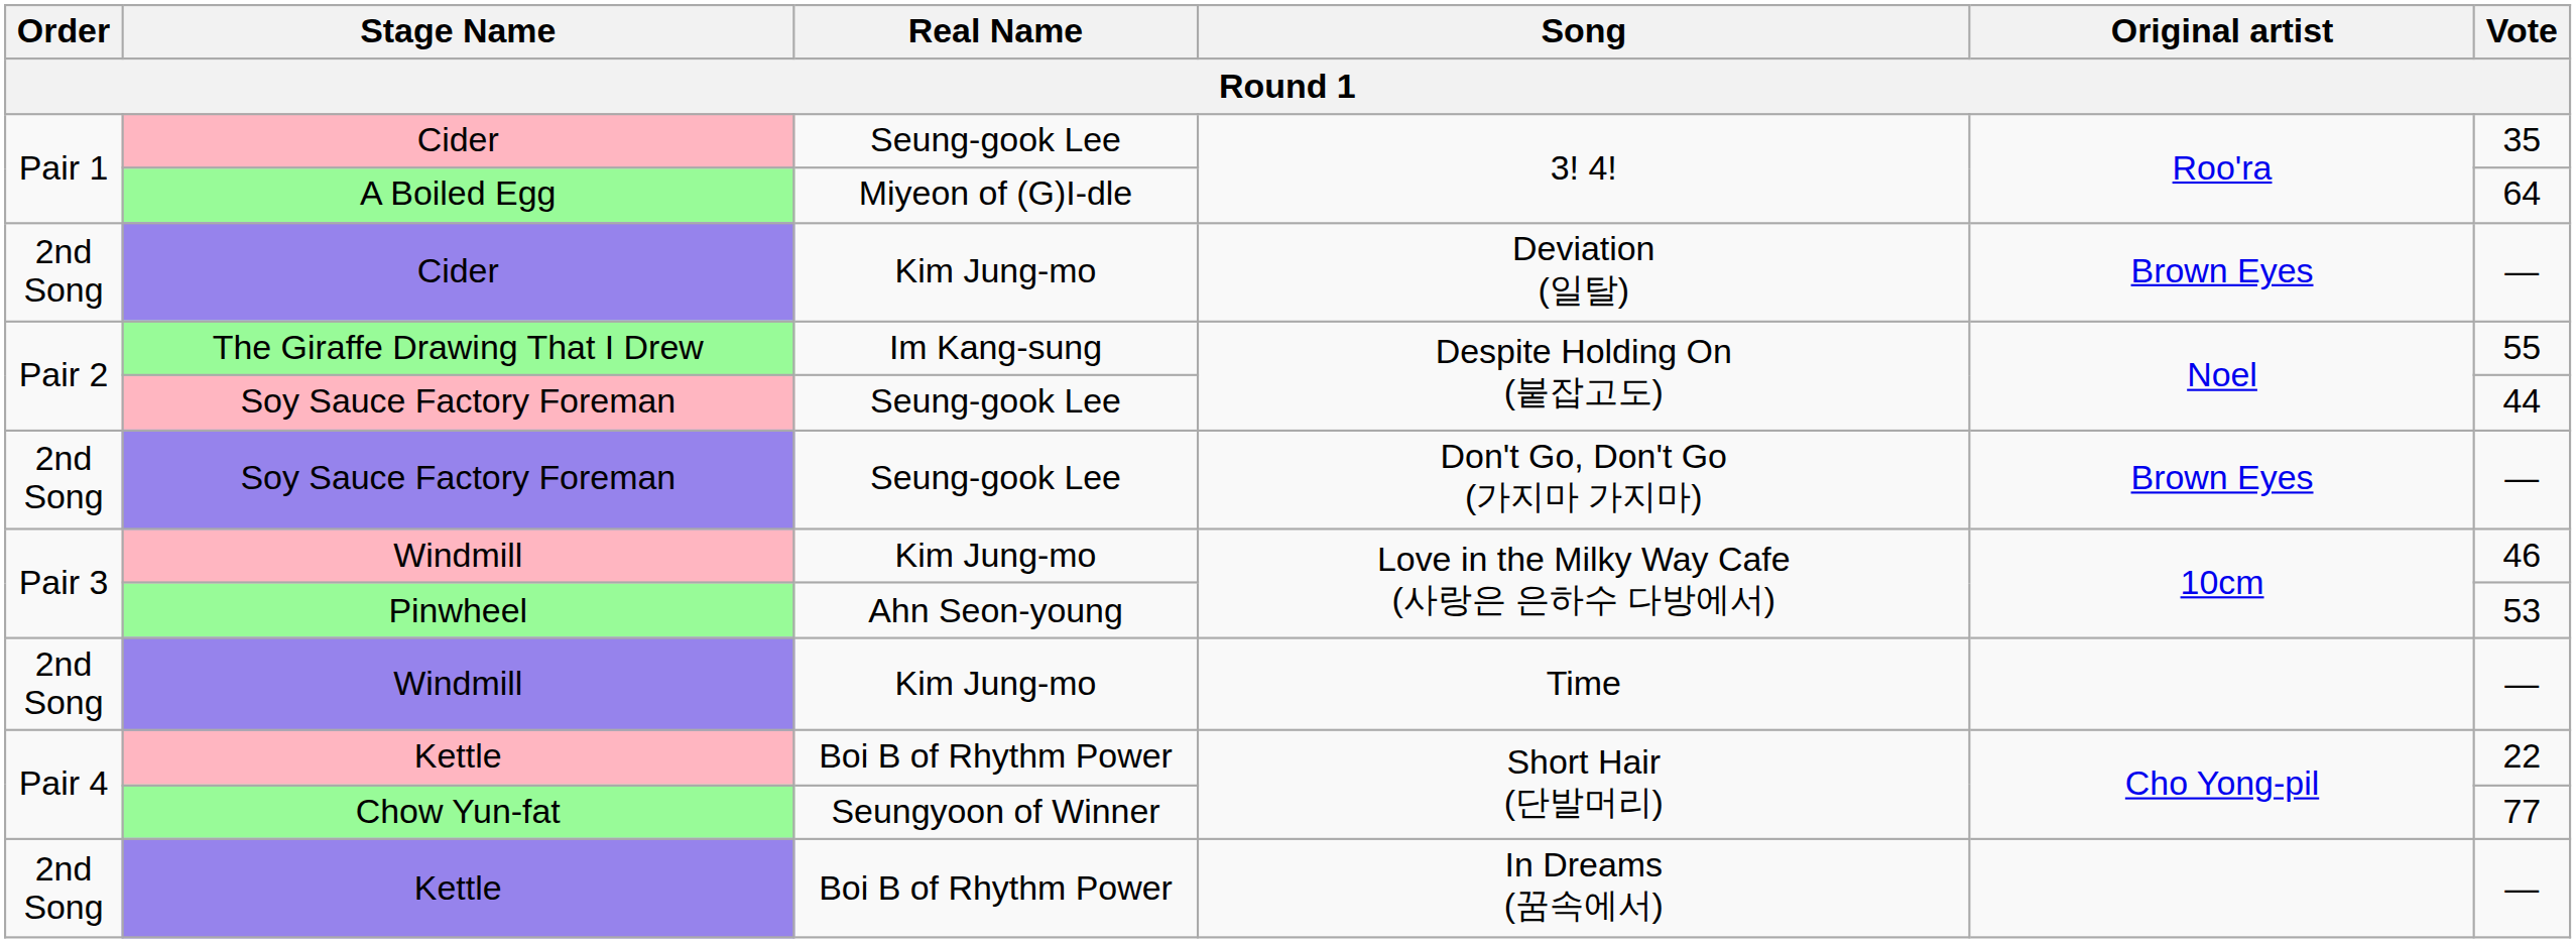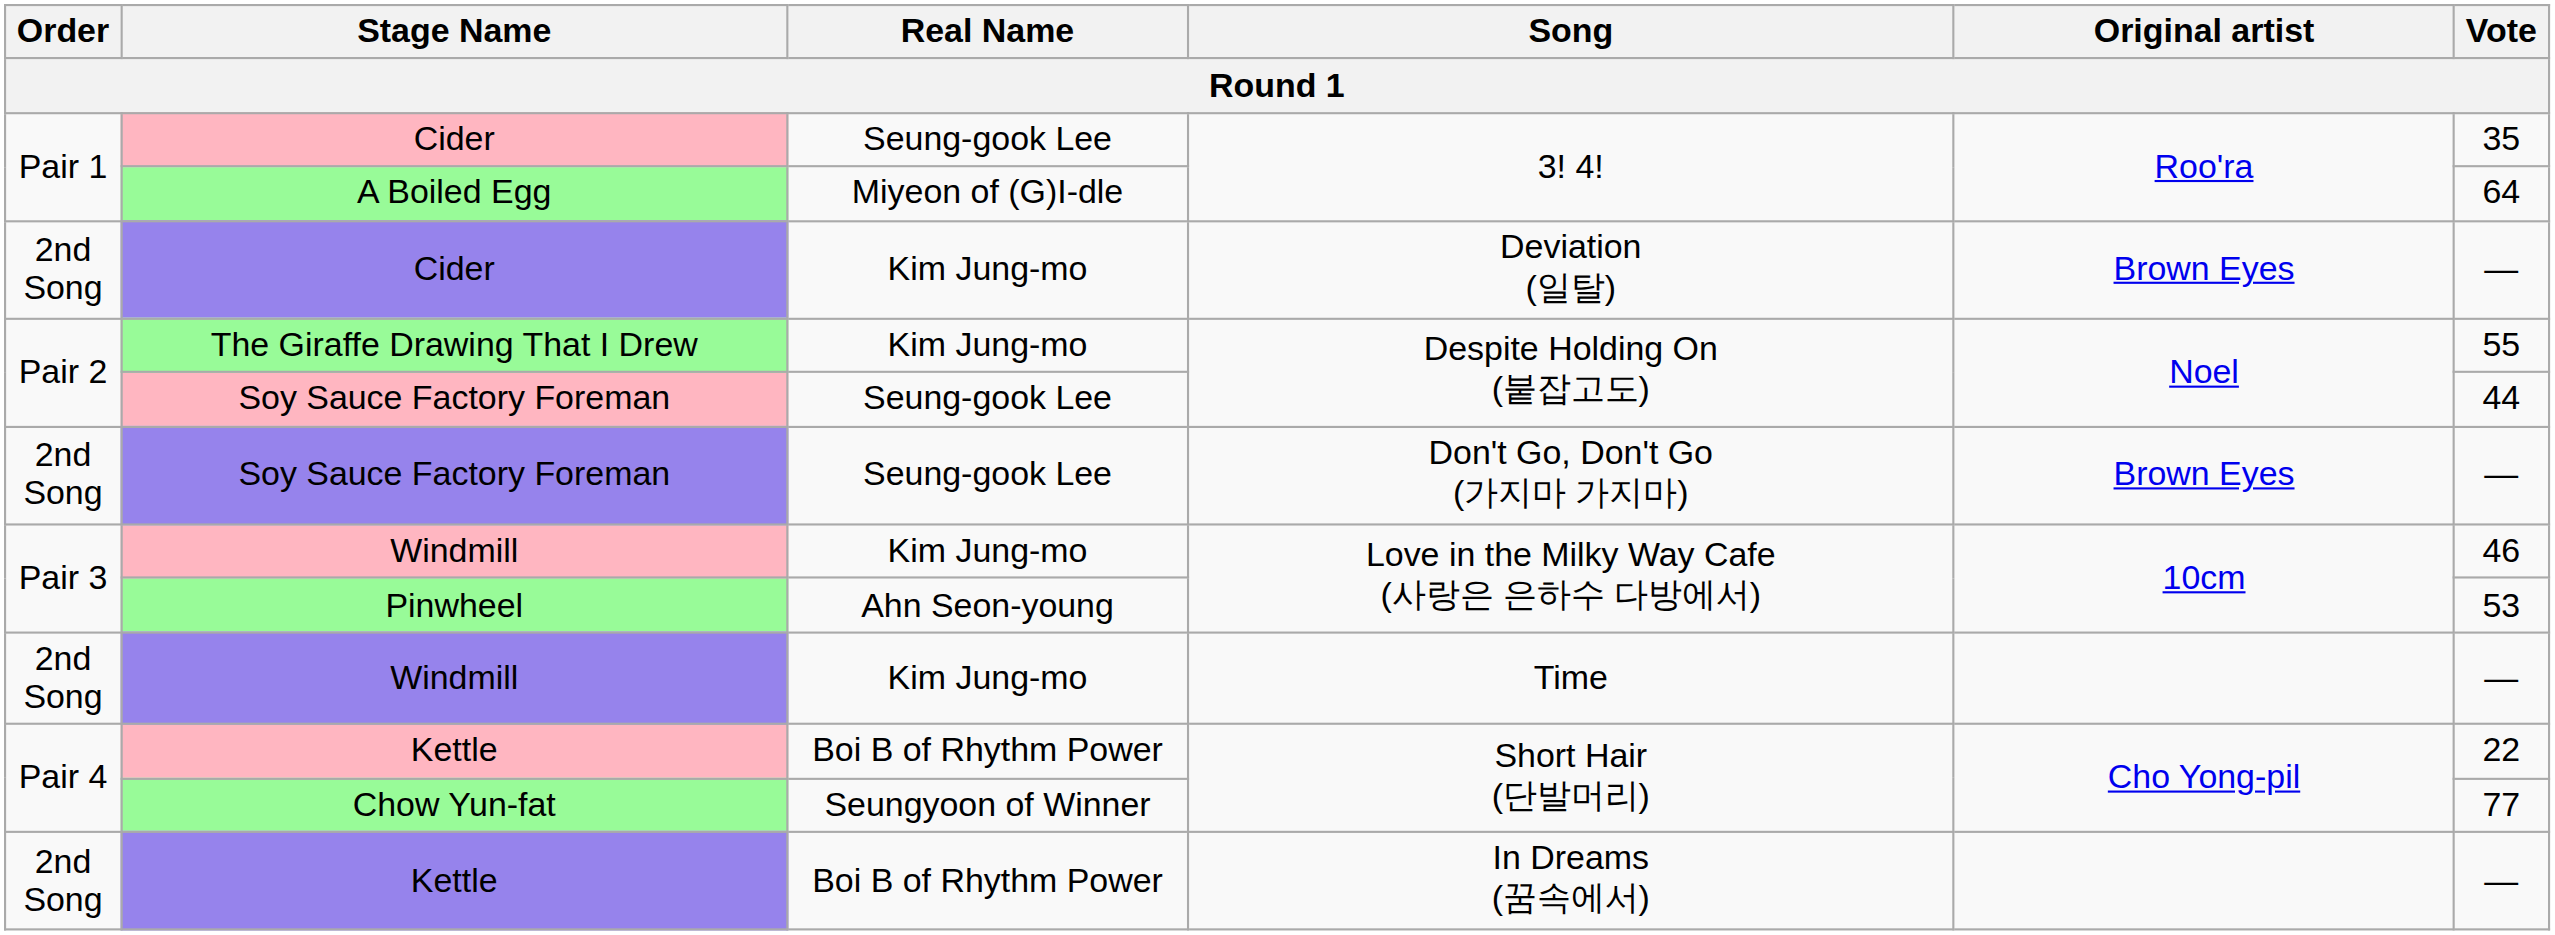 <table class="wikitable" style="text-align:center; width:95%;">
 <tr>
 <th style="width:1%;">Order</th>
 <th style="width:20%;">Stage Name</th>
 <th style="width:12%;">Real Name</th>
 <th style="width:23%;">Song</th>
 <th style="width:15%;">Original artist</th>
 <th style="width:1%;">Vote</th>
 </tr>
 <tr>
 <th colspan=6>Round 1</th>
 </tr>
 <tr>
 <td rowspan=2>Pair 1</td>
 <td bgcolor="lightpink">Cider</td>
 <td>Seung-gook Lee</td>
 <td rowspan=2>3! 4!</td>
 <td rowspan=2><a href='#'>Roo'ra</a></td>
 <td>35</td>
 </tr>
 <tr>
 <td bgcolor="palegreen">A Boiled Egg</td>
 <td>Miyeon of (G)I-dle</td>
 <td>64</td>
 </tr>
 <tr>
 <td>2nd Song</td>
 <td bgcolor="#9683EC">Cider</td>
 <td>Kim Jung-mo</td>
 <td>Deviation<br>(일탈)</td>
 <td><a href='#'>Brown Eyes</a></td>
 <td>—</td>
 </tr>
 <tr>
 <td rowspan=2>Pair 2</td>
 <td bgcolor="palegreen">The Giraffe Drawing That I Drew</td>
-<td>Im Kang-sung</td>
+<td>Kim Jung-mo</td>
 <td rowspan=2>Despite Holding On<br>(붙잡고도)</td>
 <td rowspan=2><a href='#'>Noel</a></td>
 <td>55</td>
 </tr>
 <tr>
 <td bgcolor="lightpink">Soy Sauce Factory Foreman</td>
 <td>Seung-gook Lee</td>
 <td>44</td>
 </tr>
 <tr>
 <td>2nd Song</td>
 <td bgcolor="#9683EC">Soy Sauce Factory Foreman</td>
 <td>Seung-gook Lee</td>
 <td>Don't Go, Don't Go<br>(가지마 가지마)</td>
 <td><a href='#'>Brown Eyes</a></td>
 <td>—</td>
 </tr>
 <tr>
 <td rowspan=2>Pair 3</td>
 <td bgcolor="lightpink">Windmill</td>
 <td>Kim Jung-mo</td>
 <td rowspan=2>Love in the Milky Way Cafe<br>(사랑은 은하수 다방에서)</td>
 <td rowspan=2><a href='#'>10cm</a></td>
 <td>46</td>
 </tr>
 <tr>
 <td bgcolor="palegreen">Pinwheel</td>
 <td>Ahn Seon-young</td>
 <td>53</td>
 </tr>
 <tr>
 <td>2nd Song</td>
 <td bgcolor="#9683EC">Windmill</td>
 <td>Kim Jung-mo</td>
 <td>Time</td>
 <td></td>
 <td>—</td>
 </tr>
 <tr>
 <td rowspan=2>Pair 4</td>
 <td bgcolor="lightpink">Kettle</td>
 <td>Boi B of Rhythm Power</td>
 <td rowspan=2>Short Hair<br>(단발머리)</td>
 <td rowspan=2><a href='#'>Cho Yong-pil</a></td>
 <td>22</td>
 </tr>
 <tr>
 <td bgcolor="palegreen">Chow Yun-fat</td>
 <td>Seungyoon of Winner</td>
 <td>77</td>
 </tr>
 <tr>
 <td>2nd Song</td>
 <td bgcolor="#9683EC">Kettle</td>
 <td>Boi B of Rhythm Power</td>
 <td>In Dreams<br>(꿈속에서)</td>
 <td></td>
 <td>—</td>
 </tr>
 </table>
